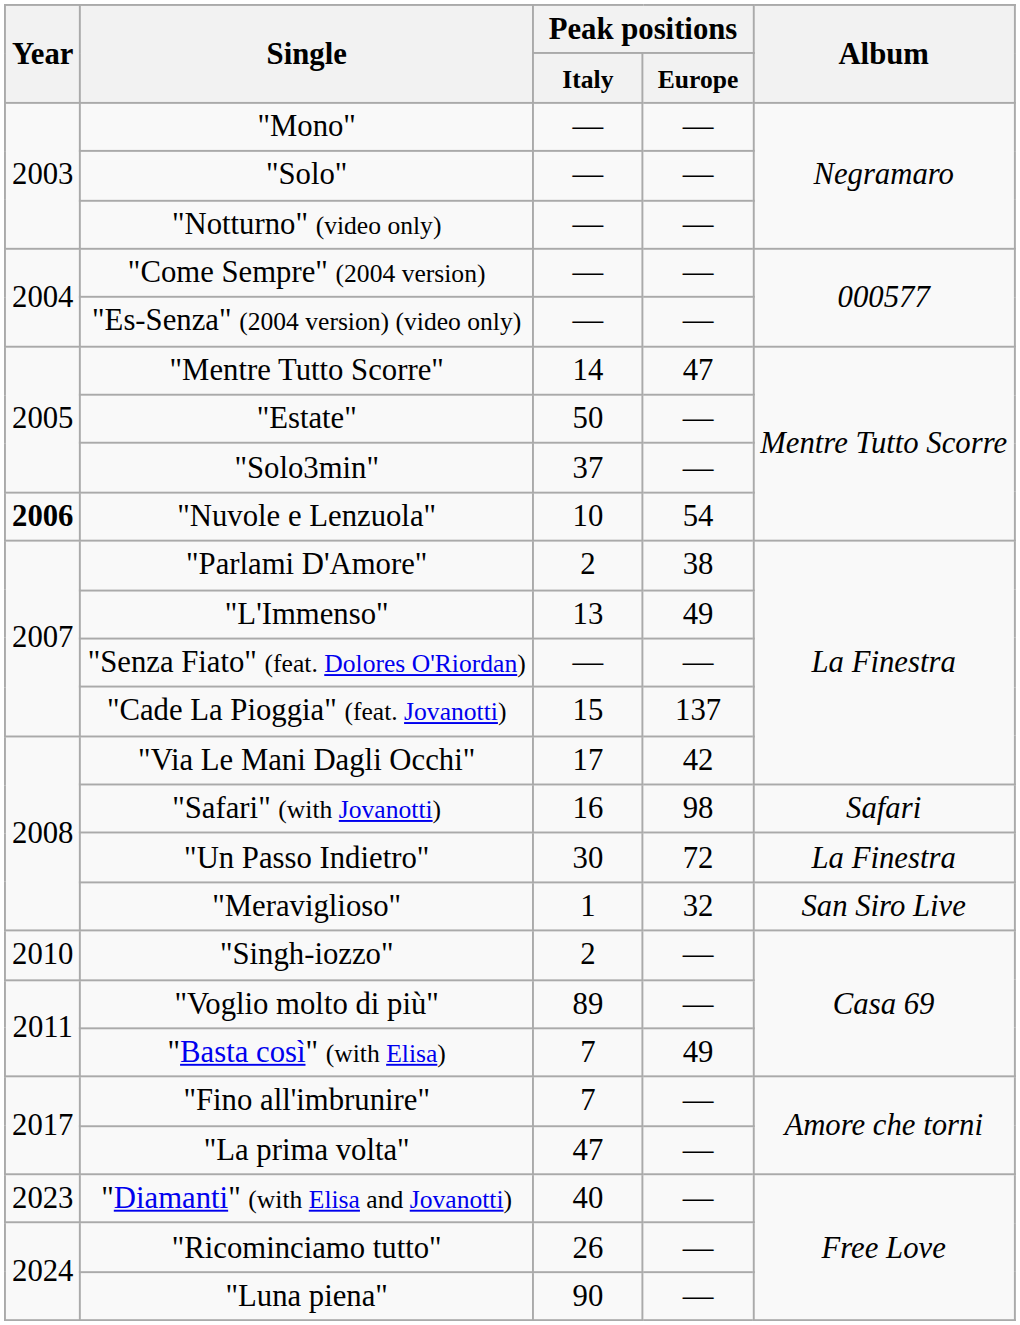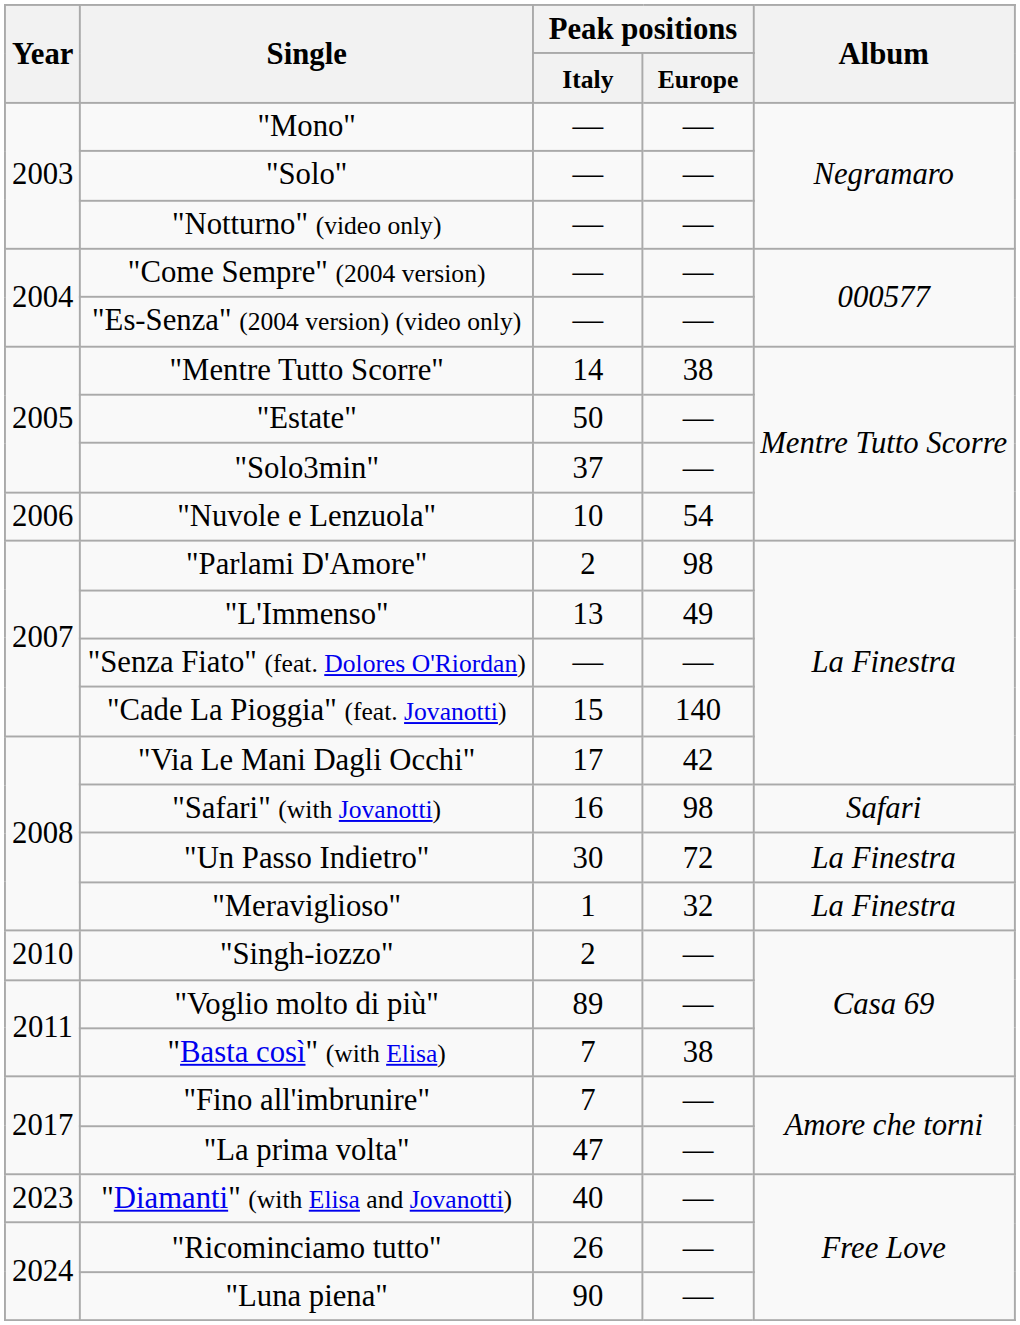 <table class="wikitable plainrowheaders" style="text-align:center">
 <tr>
 <th rowspan="2">Year</th>
 <th rowspan="2">Single</th>
 <th colspan="2">Peak positions</th>
 <th rowspan="2">Album</th>
 </tr>
 <tr>
 <th style="width:50px;"><small>Italy</small></th>
 <th style="width:50px;"><small>Europe</small></th>
 </tr>
 <tr>
 <td rowspan="3">2003</td>
 <td>"Mono"</td>
 <td>—</td>
 <td>—</td>
 <td rowspan="3"><em>Negramaro</em></td>
 </tr>
 <tr>
 <td>"Solo"</td>
 <td>—</td>
 <td>—</td>
 </tr>
 <tr>
 <td>"Notturno" <small>(video only)</small></td>
 <td>—</td>
 <td>—</td>
 </tr>
 <tr>
 <td rowspan="2">2004</td>
 <td>"Come Sempre" <small>(2004 version)</small></td>
 <td>—</td>
 <td>—</td>
 <td rowspan="2"><em>000577</em></td>
 </tr>
 <tr>
 <td>"Es-Senza" <small>(2004 version) (video only)</small></td>
 <td>—</td>
 <td>—</td>
 </tr>
 <tr>
 <td rowspan="3">2005</td>
 <td>"Mentre Tutto Scorre"</td>
 <td>14</td>
-<td>47</td>
+<td>38</td>
 <td rowspan="4"><em>Mentre Tutto Scorre</em></td>
 </tr>
 <tr>
 <td>"Estate"</td>
 <td>50</td>
 <td>—</td>
 </tr>
 <tr>
 <td>"Solo3min"</td>
 <td>37</td>
 <td>—</td>
 </tr>
 <tr>
-<td><strong>2006</strong></td>
+<td>2006</td>
 <td>"Nuvole e Lenzuola"</td>
 <td>10</td>
 <td>54</td>
 </tr>
 <tr>
 <td rowspan="4">2007</td>
 <td>"Parlami D'Amore"</td>
 <td>2</td>
-<td>38</td>
+<td>98</td>
 <td rowspan="5"><em>La Finestra</em></td>
 </tr>
 <tr>
 <td>"L'Immenso"</td>
 <td>13</td>
 <td>49</td>
 </tr>
 <tr>
 <td>"Senza Fiato" <small>(feat. <a href='#'>Dolores O'Riordan</a>)</small></td>
 <td>—</td>
 <td>—</td>
 </tr>
 <tr>
 <td>"Cade La Pioggia" <small>(feat. <a href='#'>Jovanotti</a>)</small></td>
 <td>15</td>
-<td>137</td>
+<td>140</td>
 </tr>
 <tr>
 <td rowspan="4">2008</td>
 <td>"Via Le Mani Dagli Occhi"</td>
 <td>17</td>
 <td>42</td>
 </tr>
 <tr>
 <td>"Safari" <small>(with <a href='#'>Jovanotti</a>)</small></td>
 <td>16</td>
 <td>98</td>
 <td><em>Safari</em></td>
 </tr>
 <tr>
 <td>"Un Passo Indietro"</td>
 <td>30</td>
 <td>72</td>
 <td><em>La Finestra</em></td>
 </tr>
 <tr>
 <td>"Meraviglioso"</td>
 <td>1</td>
 <td>32</td>
-<td><em>San Siro Live</em></td>
+<td><em>La Finestra</em></td>
 </tr>
 <tr>
 <td>2010</td>
 <td>"Singh-iozzo"</td>
 <td>2</td>
 <td>—</td>
 <td rowspan="3"><em>Casa 69</em></td>
 </tr>
 <tr>
 <td rowspan="2">2011</td>
 <td>"Voglio molto di più"</td>
 <td>89</td>
 <td>—</td>
 </tr>
 <tr>
 <td>"<a href='#'>Basta così</a>" <small>(with <a href='#'>Elisa</a>)</small></td>
 <td>7</td>
-<td>49</td>
+<td>38</td>
 </tr>
 <tr>
 <td rowspan="2">2017</td>
 <td>"Fino all'imbrunire"</td>
 <td>7</td>
 <td>—</td>
 <td rowspan="2"><em>Amore che torni</em></td>
 </tr>
 <tr>
 <td>"La prima volta"</td>
 <td>47</td>
 <td>—</td>
 </tr>
 <tr>
 <td>2023</td>
 <td>"<a href='#'>Diamanti</a>"  <small>(with <a href='#'>Elisa</a> and <a href='#'>Jovanotti</a>)</small></td>
 <td>40</td>
 <td>—</td>
 <td rowspan="3"><em>Free Love</em></td>
 </tr>
 <tr>
 <td rowspan="2">2024</td>
 <td>"Ricominciamo tutto"</td>
 <td>26<br></td>
 <td>—</td>
 </tr>
 <tr>
 <td>"Luna piena"</td>
 <td>90<br></td>
 <td>—</td>
 </tr>
 </table>
